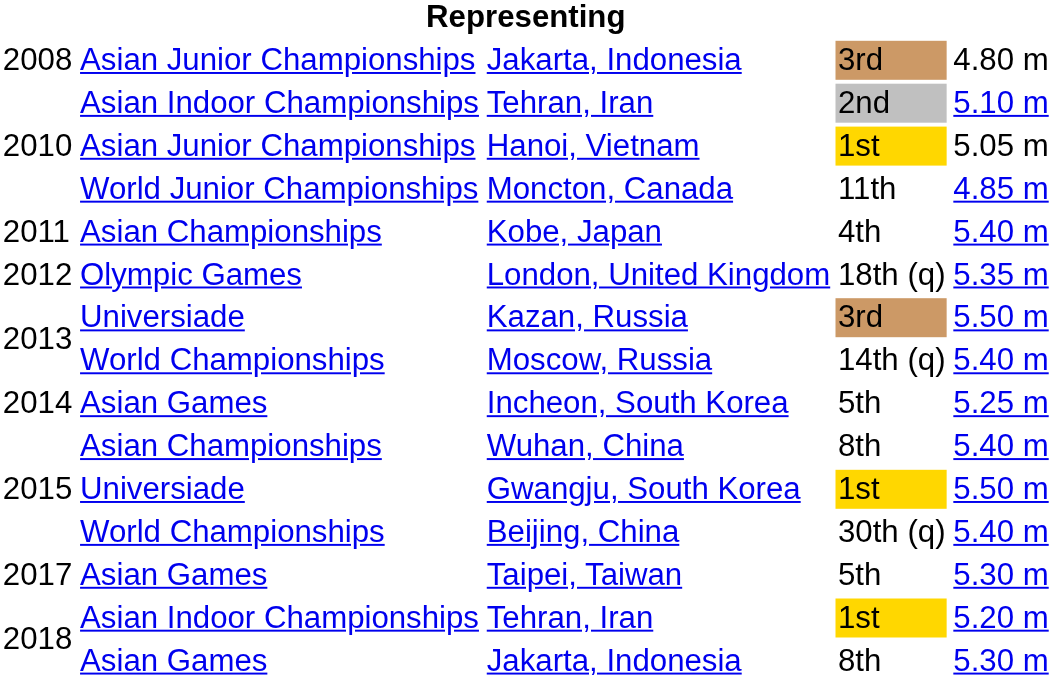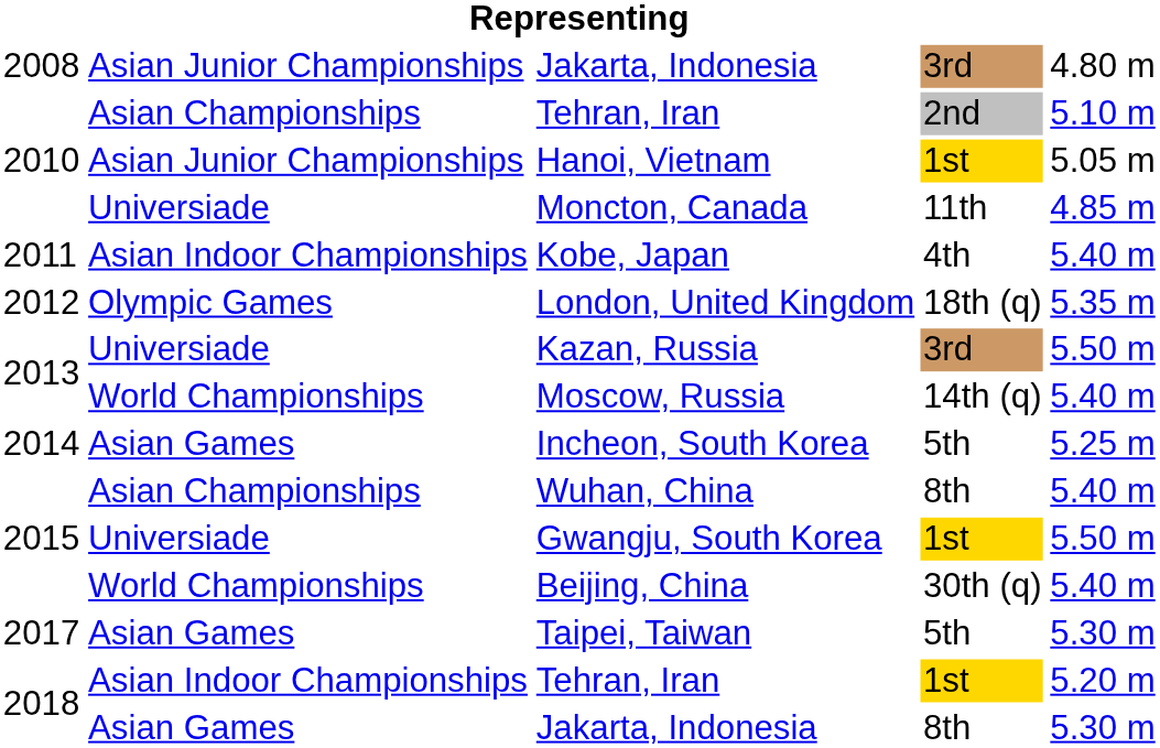 <table>
 <tr>
 <th colspan="6">Representing </th>
 </tr>
 <tr>
 <td>2008</td>
 <td><a href='#'>Asian Junior Championships</a></td>
 <td><a href='#'>Jakarta, Indonesia</a></td>
 <td bgcolor=cc9966>3rd</td>
 <td>4.80 m</td>
 </tr>
 <tr>
 <td rowspan=3>2010</td>
-<td><a href='#'>Asian Indoor Championships</a></td>
+<td><a href='#'>Asian Championships</a></td>
 <td><a href='#'>Tehran, Iran</a></td>
 <td bgcolor=silver>2nd</td>
 <td><a href='#'>5.10 m</a></td>
 </tr>
 <tr>
 <td><a href='#'>Asian Junior Championships</a></td>
 <td><a href='#'>Hanoi, Vietnam</a></td>
 <td bgcolor=gold>1st</td>
 <td>5.05 m</td>
 </tr>
 <tr>
-<td><a href='#'>World Junior Championships</a></td>
+<td><a href='#'>Universiade</a></td>
 <td><a href='#'>Moncton, Canada</a></td>
 <td>11th</td>
 <td><a href='#'>4.85 m</a></td>
 </tr>
 <tr>
 <td>2011</td>
-<td><a href='#'>Asian Championships</a></td>
+<td><a href='#'>Asian Indoor Championships</a></td>
 <td><a href='#'>Kobe, Japan</a></td>
 <td>4th</td>
 <td><a href='#'>5.40 m</a></td>
 </tr>
 <tr>
 <td>2012</td>
 <td><a href='#'>Olympic Games</a></td>
 <td><a href='#'>London, United Kingdom</a></td>
 <td>18th (q)</td>
 <td><a href='#'>5.35 m</a></td>
 </tr>
 <tr>
 <td rowspan=2>2013</td>
 <td><a href='#'>Universiade</a></td>
 <td><a href='#'>Kazan, Russia</a></td>
 <td bgcolor=cc9966>3rd</td>
 <td><a href='#'>5.50 m</a></td>
 </tr>
 <tr>
 <td><a href='#'>World Championships</a></td>
 <td><a href='#'>Moscow, Russia</a></td>
 <td>14th (q)</td>
 <td><a href='#'>5.40 m</a></td>
 </tr>
 <tr>
 <td>2014</td>
 <td><a href='#'>Asian Games</a></td>
 <td><a href='#'>Incheon, South Korea</a></td>
 <td>5th</td>
 <td><a href='#'>5.25 m</a></td>
 </tr>
 <tr>
 <td rowspan=3>2015</td>
 <td><a href='#'>Asian Championships</a></td>
 <td><a href='#'>Wuhan, China</a></td>
 <td>8th</td>
 <td><a href='#'>5.40 m</a></td>
 </tr>
 <tr>
 <td><a href='#'>Universiade</a></td>
 <td><a href='#'>Gwangju, South Korea</a></td>
 <td bgcolor=gold>1st</td>
 <td><a href='#'>5.50 m</a></td>
 </tr>
 <tr>
 <td><a href='#'>World Championships</a></td>
 <td><a href='#'>Beijing, China</a></td>
 <td>30th (q)</td>
 <td><a href='#'>5.40 m</a></td>
 </tr>
 <tr>
 <td>2017</td>
 <td><a href='#'>Asian Games</a></td>
 <td><a href='#'>Taipei, Taiwan</a></td>
 <td>5th</td>
 <td><a href='#'>5.30 m</a></td>
 </tr>
 <tr>
 <td rowspan=2>2018</td>
 <td><a href='#'>Asian Indoor Championships</a></td>
 <td><a href='#'>Tehran, Iran</a></td>
 <td bgcolor=gold>1st</td>
 <td><a href='#'>5.20 m</a></td>
 </tr>
 <tr>
 <td><a href='#'>Asian Games</a></td>
 <td><a href='#'>Jakarta, Indonesia</a></td>
 <td>8th</td>
 <td><a href='#'>5.30 m</a></td>
 </tr>
 </table>
